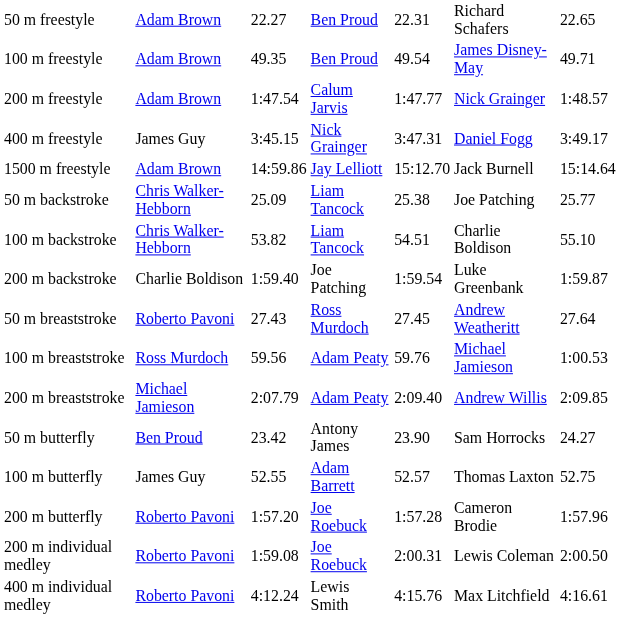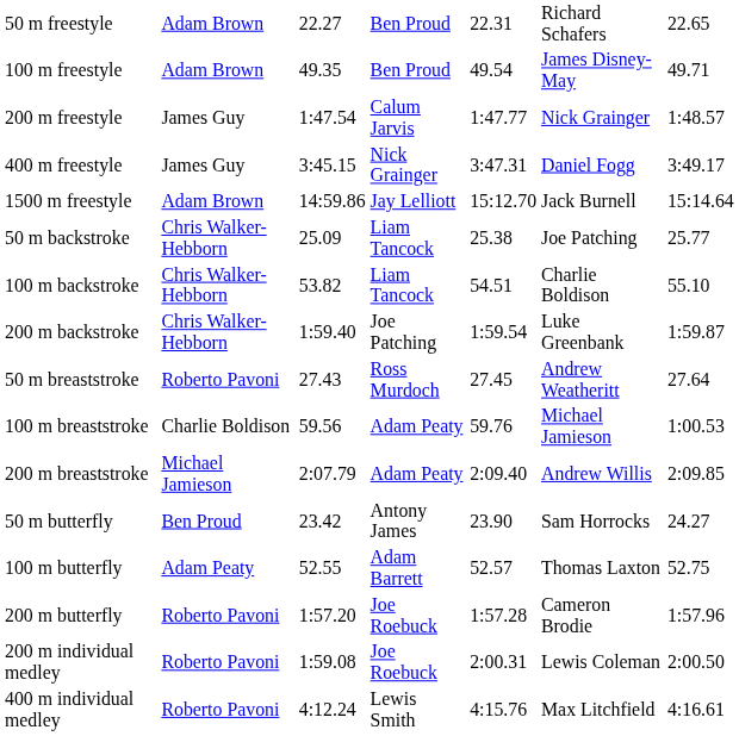 <table>
 <tr>
 <td>50 m freestyle</td>
 <td><a href='#'>Adam Brown</a></td>
 <td>22.27</td>
 <td><a href='#'>Ben Proud</a></td>
 <td>22.31</td>
 <td>Richard Schafers</td>
 <td>22.65</td>
 </tr>
 <tr>
 <td>100 m freestyle</td>
 <td><a href='#'>Adam Brown</a></td>
 <td>49.35</td>
 <td><a href='#'>Ben Proud</a></td>
 <td>49.54</td>
 <td><a href='#'>James Disney-May</a></td>
 <td>49.71</td>
 </tr>
 <tr>
 <td>200 m freestyle</td>
-<td><a href='#'>Adam Brown</a></td>
+<td>James Guy</td>
 <td>1:47.54</td>
 <td><a href='#'>Calum Jarvis</a></td>
 <td>1:47.77</td>
 <td><a href='#'>Nick  Grainger</a></td>
 <td>1:48.57</td>
 </tr>
 <tr>
 <td>400 m freestyle</td>
 <td>James Guy</td>
 <td>3:45.15</td>
 <td><a href='#'>Nick Grainger</a></td>
 <td>3:47.31</td>
 <td><a href='#'>Daniel Fogg</a></td>
 <td>3:49.17</td>
 </tr>
 <tr>
 <td>1500 m freestyle</td>
 <td><a href='#'>Adam Brown</a></td>
 <td>14:59.86</td>
 <td><a href='#'>Jay Lelliott</a></td>
 <td>15:12.70</td>
 <td>Jack Burnell</td>
 <td>15:14.64</td>
 </tr>
 <tr>
 <td>50 m backstroke</td>
 <td><a href='#'>Chris Walker-Hebborn</a></td>
 <td>25.09</td>
 <td><a href='#'>Liam Tancock</a></td>
 <td>25.38</td>
 <td>Joe Patching</td>
 <td>25.77</td>
 </tr>
 <tr>
 <td>100 m backstroke</td>
 <td><a href='#'>Chris Walker-Hebborn</a></td>
 <td>53.82</td>
 <td><a href='#'>Liam Tancock</a></td>
 <td>54.51</td>
 <td>Charlie Boldison</td>
 <td>55.10</td>
 </tr>
 <tr>
 <td>200 m backstroke</td>
-<td>Charlie Boldison</td>
+<td><a href='#'>Chris Walker-Hebborn</a></td>
 <td>1:59.40</td>
 <td>Joe Patching</td>
 <td>1:59.54</td>
 <td>Luke Greenbank</td>
 <td>1:59.87</td>
 </tr>
 <tr>
 <td>50 m breaststroke</td>
 <td><a href='#'>Roberto Pavoni</a></td>
 <td>27.43</td>
 <td><a href='#'>Ross Murdoch</a></td>
 <td>27.45</td>
 <td><a href='#'>Andrew Weatheritt</a></td>
 <td>27.64</td>
 </tr>
 <tr>
 <td>100 m breaststroke</td>
-<td><a href='#'>Ross Murdoch</a></td>
+<td>Charlie Boldison</td>
 <td>59.56</td>
 <td><a href='#'>Adam Peaty</a></td>
 <td>59.76</td>
 <td><a href='#'>Michael Jamieson</a></td>
 <td>1:00.53</td>
 </tr>
 <tr>
 <td>200 m breaststroke</td>
 <td><a href='#'>Michael Jamieson</a></td>
 <td>2:07.79</td>
 <td><a href='#'>Adam Peaty</a></td>
 <td>2:09.40</td>
 <td><a href='#'>Andrew Willis</a></td>
 <td>2:09.85</td>
 </tr>
 <tr>
 <td>50 m butterfly</td>
 <td><a href='#'>Ben Proud</a></td>
 <td>23.42</td>
 <td>Antony James</td>
 <td>23.90</td>
 <td>Sam Horrocks</td>
 <td>24.27</td>
 </tr>
 <tr>
 <td>100 m butterfly</td>
-<td>James Guy</td>
+<td><a href='#'>Adam Peaty</a></td>
 <td>52.55</td>
 <td><a href='#'>Adam Barrett</a></td>
 <td>52.57</td>
 <td>Thomas Laxton</td>
 <td>52.75</td>
 </tr>
 <tr>
 <td>200 m butterfly</td>
 <td><a href='#'>Roberto Pavoni</a></td>
 <td>1:57.20</td>
 <td><a href='#'>Joe Roebuck</a></td>
 <td>1:57.28</td>
 <td>Cameron Brodie</td>
 <td>1:57.96</td>
 </tr>
 <tr>
 <td>200 m individual medley</td>
 <td><a href='#'>Roberto Pavoni</a></td>
 <td>1:59.08</td>
 <td><a href='#'>Joe Roebuck</a></td>
 <td>2:00.31</td>
 <td>Lewis Coleman</td>
 <td>2:00.50</td>
 </tr>
 <tr>
 <td>400 m individual medley</td>
 <td><a href='#'>Roberto Pavoni</a></td>
 <td>4:12.24</td>
 <td>Lewis Smith</td>
 <td>4:15.76</td>
 <td>Max Litchfield</td>
 <td>4:16.61</td>
 </tr>
 </table>
